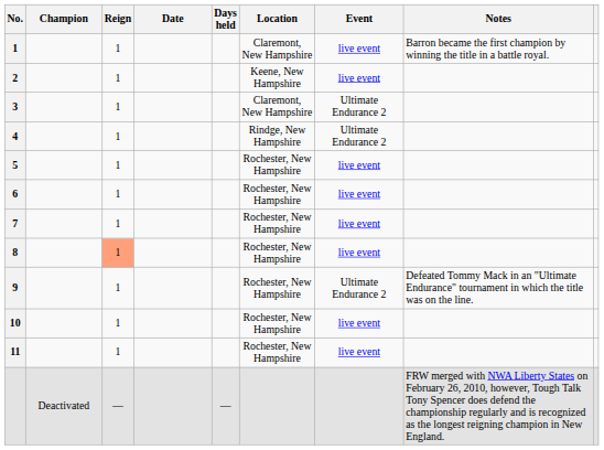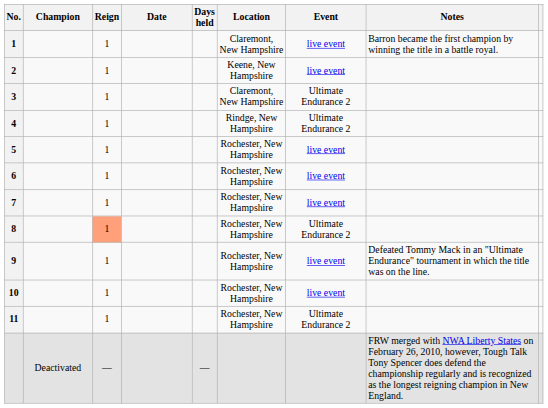 <table class="wikitable sortable" style="text-align: center" width=100%>
 <tr>
 <th width=0 data-sort-type="number" scope="col">No.</th>
 <th width=14% scope="col">Champion</th>
 <th width=0 scope="col">Reign</th>
 <th width=16% scope="col">Date</th>
 <th width=0 data-sort-type="number" scope="col">Days held</th>
 <th width=14% scope="col">Location</th>
 <th width=17% scope="col">Event</th>
 <th width=51% class="unsortable" scope="col">Notes</th>
 <th width=0 class="unsortable" scope="col"></th>
 </tr>
 <tr>
 <th scope="row">1</th>
 <td></td>
 <td>1</td>
 <td></td>
 <td></td>
 <td>Claremont, New Hampshire</td>
 <td><a href='#'>live event</a></td>
 <td align=left>Barron became the first champion by winning the title in a battle royal.</td>
 <td></td>
 </tr>
 <tr>
 <th scope="row">2</th>
 <td></td>
 <td>1</td>
 <td></td>
 <td></td>
 <td>Keene, New Hampshire</td>
 <td><a href='#'>live event</a></td>
 <td align=left> </td>
 <td></td>
 </tr>
 <tr>
 <th scope="row">3</th>
 <td></td>
 <td>1</td>
 <td></td>
 <td></td>
 <td>Claremont, New Hampshire</td>
 <td>Ultimate Endurance 2</td>
 <td align=left> </td>
 <td></td>
 </tr>
 <tr>
 <th scope="row">4</th>
 <td></td>
 <td>1</td>
 <td></td>
 <td></td>
 <td>Rindge, New Hampshire</td>
 <td>Ultimate Endurance 2</td>
 <td align=left> </td>
 <td></td>
 </tr>
 <tr>
 <th scope="row">5</th>
 <td></td>
 <td>1</td>
 <td></td>
 <td></td>
 <td>Rochester, New Hampshire</td>
 <td><a href='#'>live event</a></td>
 <td align=left> </td>
 <td></td>
 </tr>
 <tr>
 <th scope="row">6</th>
 <td></td>
 <td>1</td>
 <td></td>
 <td></td>
 <td>Rochester, New Hampshire</td>
 <td><a href='#'>live event</a></td>
 <td align=left> </td>
 <td></td>
 </tr>
 <tr>
 <th scope="row">7</th>
 <td></td>
 <td>1</td>
 <td></td>
 <td></td>
 <td>Rochester, New Hampshire</td>
 <td><a href='#'>live event</a></td>
 <td align=left> </td>
 <td></td>
 </tr>
 <tr>
 <th scope="row">8</th>
 <td></td>
 <td style="background: lightsalmon;">1</td>
 <td></td>
 <td></td>
 <td>Rochester, New Hampshire</td>
-<td><a href='#'>live event</a></td>
+<td>Ultimate Endurance 2</td>
 <td align=left> </td>
 <td></td>
 </tr>
 <tr>
 <th scope="row">9</th>
 <td></td>
 <td>1</td>
 <td></td>
 <td></td>
 <td>Rochester, New Hampshire</td>
-<td>Ultimate Endurance 2</td>
+<td><a href='#'>live event</a></td>
 <td align=left>Defeated Tommy Mack in an "Ultimate Endurance" tournament in which the title was on the line.</td>
 <td></td>
 </tr>
 <tr>
 <th scope="row">10</th>
 <td></td>
 <td>1</td>
 <td></td>
 <td></td>
 <td>Rochester, New Hampshire</td>
 <td><a href='#'>live event</a></td>
 <td align=left> </td>
 <td></td>
 </tr>
 <tr>
 <th scope="row">11</th>
 <td></td>
 <td>1</td>
 <td></td>
 <td></td>
 <td>Rochester, New Hampshire</td>
-<td><a href='#'>live event</a></td>
+<td>Ultimate Endurance 2</td>
 <td align=left> </td>
 <td></td>
 </tr>
 <tr style="background-color:#e3e3e3">
 <td></td>
 <td>Deactivated</td>
 <td>—</td>
 <td></td>
 <td>—</td>
 <td></td>
 <td></td>
 <td align=left>FRW merged with <a href='#'>NWA Liberty States</a> on February 26, 2010, however, Tough Talk Tony Spencer does defend the championship regularly and is recognized as the longest reigning champion in New England.</td>
 <td></td>
 </tr>
 </table>
